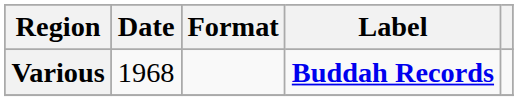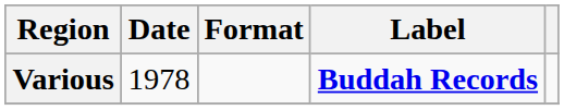 <table class="wikitable plainrowheaders">
 <tr>
 <th scope="col">Region</th>
 <th scope="col">Date</th>
 <th scope="col">Format</th>
 <th scope="col">Label</th>
 <th scope="col"></th>
 </tr>
 <tr>
 <th scope="row">Various</th>
-<td>1968</td>
+<td>1978</td>
 <td></td>
 <td><strong><a href='#'>Buddah Records</a></strong></td>
 <td style="text-align:center;"></td>
 </tr>
 <tr>
 </tr>
 </table>
